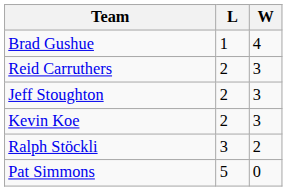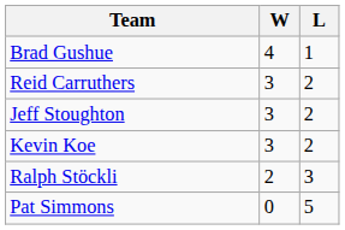 <table class="wikitable">
 <tr>
 <th width="200px">Team</th>
+<th width="25px">W</th>
 <th width="25px">L</th>
-<th width="25px">W</th>
 </tr>
 <tr>
 <td> <a href='#'>Brad Gushue</a></td>
+<td>4</td>
 <td>1</td>
-<td>4</td>
 </tr>
 <tr>
 <td> <a href='#'>Reid Carruthers</a></td>
+<td>3</td>
+<td>2</td>
+</tr>
+<tr>
+<td> <a href='#'>Jeff Stoughton</a></td>
+<td>3</td>
+<td>2</td>
+</tr>
+<tr>
+<td> <a href='#'>Kevin Koe</a></td>
+<td>3</td>
+<td>2</td>
+</tr>
+<tr>
+<td> <a href='#'>Ralph Stöckli</a></td>
 <td>2</td>
 <td>3</td>
 </tr>
 <tr>
-<td> <a href='#'>Jeff Stoughton</a></td>
-<td>2</td>
-<td>3</td>
-</tr>
-<tr>
-<td> <a href='#'>Kevin Koe</a></td>
-<td>2</td>
-<td>3</td>
-</tr>
-<tr>
-<td> <a href='#'>Ralph Stöckli</a></td>
-<td>3</td>
-<td>2</td>
-</tr>
-<tr>
 <td> <a href='#'>Pat Simmons</a></td>
+<td>0</td>
 <td>5</td>
-<td>0</td>
 </tr>
 </table>
